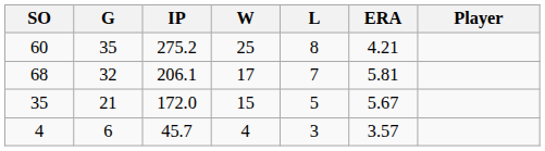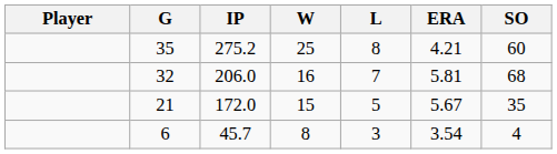 <table class="wikitable sortable">
 <tr>
-<th bgcolor="#DDDDFF" width="9%">SO</th>
+<th bgcolor="#DDDDFF" width="16%">Player</th>
 <th bgcolor="#DDDDFF" width="9%">G</th>
 <th bgcolor="#DDDDFF" width="9%">IP</th>
 <th bgcolor="#DDDDFF" width="9%">W</th>
 <th bgcolor="#DDDDFF" width="9%">L</th>
 <th bgcolor="#DDDDFF" width="9%">ERA</th>
-<th bgcolor="#DDDDFF" width="16%">Player</th>
+<th bgcolor="#DDDDFF" width="9%">SO</th>
 </tr>
 <tr align="center">
-<td>60</td>
+<td></td>
 <td>35</td>
 <td>275.2</td>
 <td>25</td>
 <td>8</td>
 <td>4.21</td>
-<td></td>
+<td>60</td>
 </tr>
 <tr align="center">
-<td>68</td>
+<td></td>
 <td>32</td>
-<td>206.1</td>
-<td>17</td>
+<td>206.0</td>
+<td>16</td>
 <td>7</td>
 <td>5.81</td>
-<td></td>
+<td>68</td>
 </tr>
 <tr align="center">
-<td>35</td>
+<td></td>
 <td>21</td>
 <td>172.0</td>
 <td>15</td>
 <td>5</td>
 <td>5.67</td>
-<td></td>
+<td>35</td>
 </tr>
 <tr align="center">
-<td>4</td>
+<td></td>
 <td>6</td>
 <td>45.7</td>
+<td>8</td>
+<td>3</td>
+<td>3.54</td>
 <td>4</td>
-<td>3</td>
-<td>3.57</td>
-<td></td>
 </tr>
 </table>
